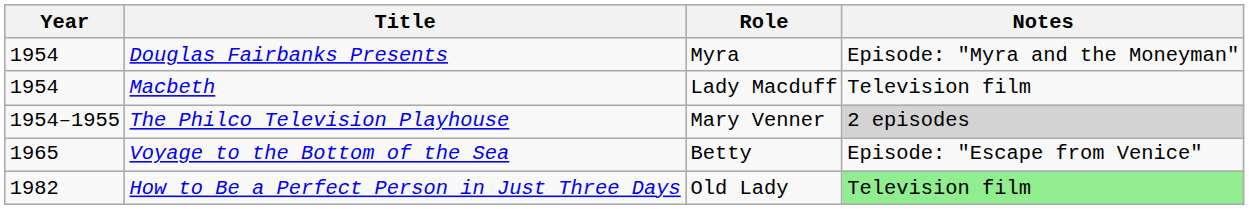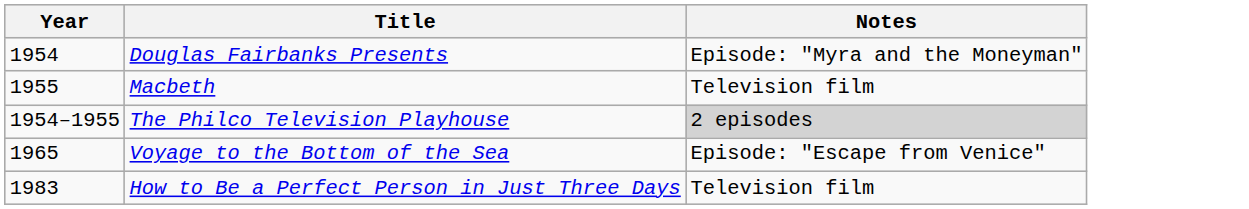 <table class="wikitable sortable">
 <tr>
 <th>Year</th>
 <th>Title</th>
-<th>Role</th>
 <th class="unsortable">Notes</th>
 </tr>
 <tr>
 <td>1954</td>
 <td><em><a href='#'>Douglas Fairbanks Presents</a></em></td>
-<td>Myra</td>
 <td>Episode: "Myra and the Moneyman"</td>
 </tr>
 <tr>
-<td>1954</td>
+<td>1955</td>
 <td><em><a href='#'>Macbeth</a></em></td>
-<td>Lady Macduff</td>
 <td>Television film</td>
 </tr>
 <tr>
 <td>1954–1955</td>
 <td><em><a href='#'>The Philco Television Playhouse</a></em></td>
-<td>Mary Venner</td>
 <td style="background: lightgrey;">2 episodes</td>
 </tr>
 <tr>
 <td>1965</td>
 <td><em><a href='#'>Voyage to the Bottom of the Sea</a></em></td>
-<td>Betty</td>
 <td>Episode: "Escape from Venice"</td>
 </tr>
 <tr>
-<td>1982</td>
+<td>1983</td>
 <td><em><a href='#'>How to Be a Perfect Person in Just Three Days</a></em></td>
-<td>Old Lady</td>
-<td style="background: lightgreen;">Television film</td>
+<td>Television film</td>
 </tr>
 </table>
